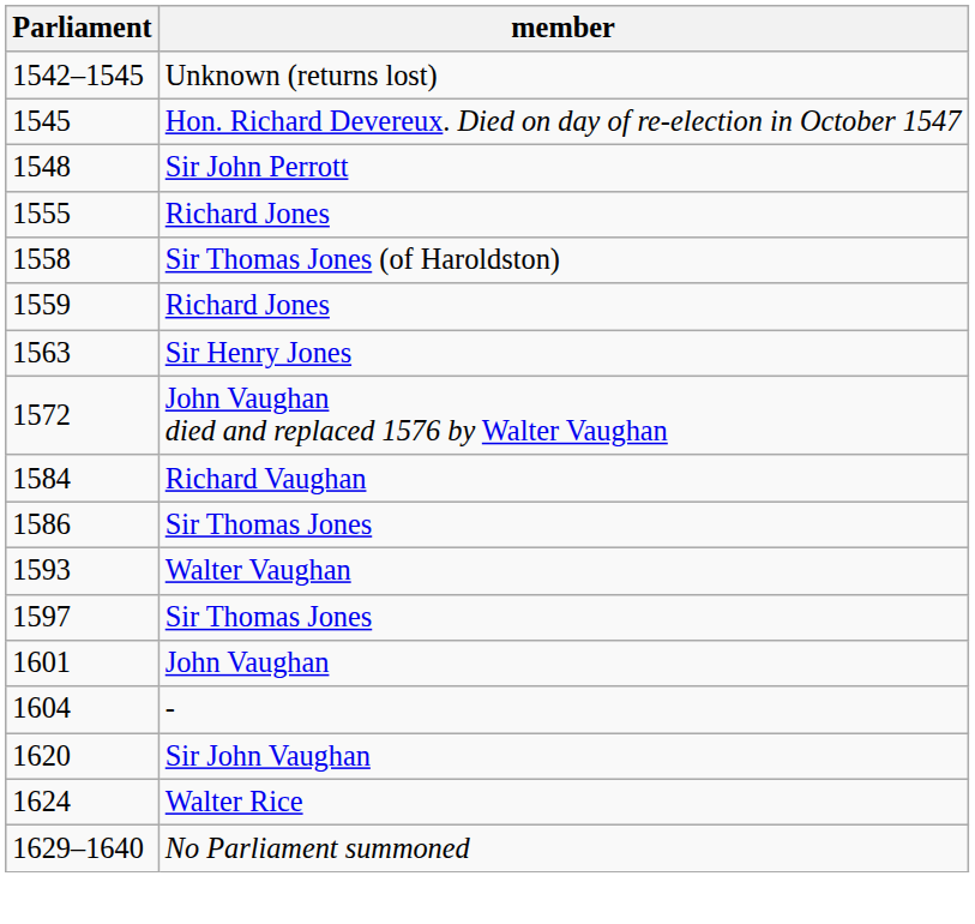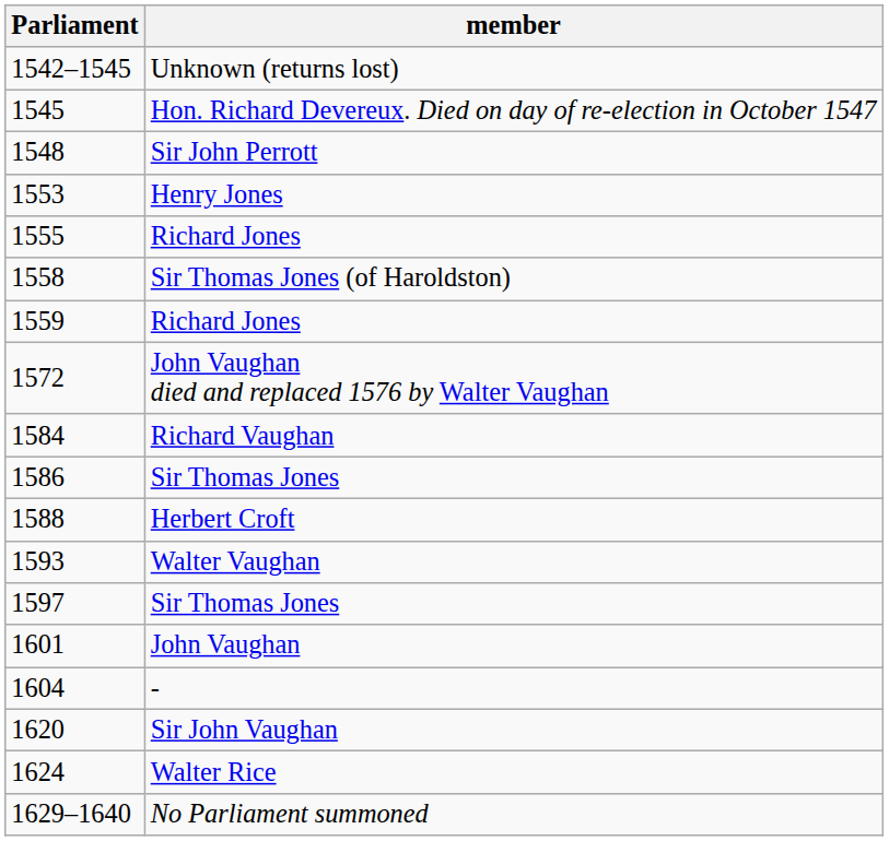 <table class="wikitable">
 <tr>
 <th>Parliament</th>
 <th>member</th>
 </tr>
 <tr>
 <td>1542–1545</td>
 <td>Unknown (returns lost)</td>
 </tr>
 <tr>
 <td>1545</td>
 <td><a href='#'>Hon. Richard Devereux</a>. <em>Died on day of re-election in October 1547</em></td>
 </tr>
 <tr>
 <td>1548</td>
 <td><a href='#'>Sir John Perrott</a></td>
 </tr>
 <tr>
+<td>1553</td>
+<td><a href='#'>Henry Jones</a></td>
+</tr>
+<tr>
 <td>1555</td>
 <td><a href='#'>Richard Jones</a></td>
 </tr>
 <tr>
 <td>1558</td>
 <td><a href='#'>Sir Thomas Jones</a> (of Haroldston)</td>
 </tr>
 <tr>
 <td>1559</td>
 <td><a href='#'>Richard Jones</a></td>
 </tr>
 <tr>
-<td>1563</td>
-<td><a href='#'>Sir Henry Jones</a></td>
-</tr>
-<tr>
 <td>1572</td>
 <td><a href='#'>John Vaughan</a> <br> <em>died and replaced 1576 by</em> <a href='#'>Walter Vaughan</a></td>
 </tr>
 <tr>
 <td>1584</td>
 <td><a href='#'>Richard Vaughan</a></td>
 </tr>
 <tr>
 <td>1586</td>
 <td><a href='#'>Sir Thomas Jones</a></td>
+</tr>
+<tr>
+<td>1588</td>
+<td><a href='#'>Herbert Croft</a></td>
 </tr>
 <tr>
 <td>1593</td>
 <td><a href='#'>Walter Vaughan</a></td>
 </tr>
 <tr>
 <td>1597</td>
 <td><a href='#'>Sir Thomas Jones</a></td>
 </tr>
 <tr>
 <td>1601</td>
 <td><a href='#'>John Vaughan</a></td>
 </tr>
 <tr>
 <td>1604</td>
 <td>- </td>
 </tr>
 <tr>
 <td>1620</td>
 <td><a href='#'>Sir John Vaughan</a></td>
 </tr>
 <tr>
 <td>1624</td>
 <td><a href='#'>Walter Rice</a></td>
 </tr>
 <tr>
 <td>1629–1640</td>
 <td><em>No Parliament summoned</em></td>
 </tr>
 </table>
